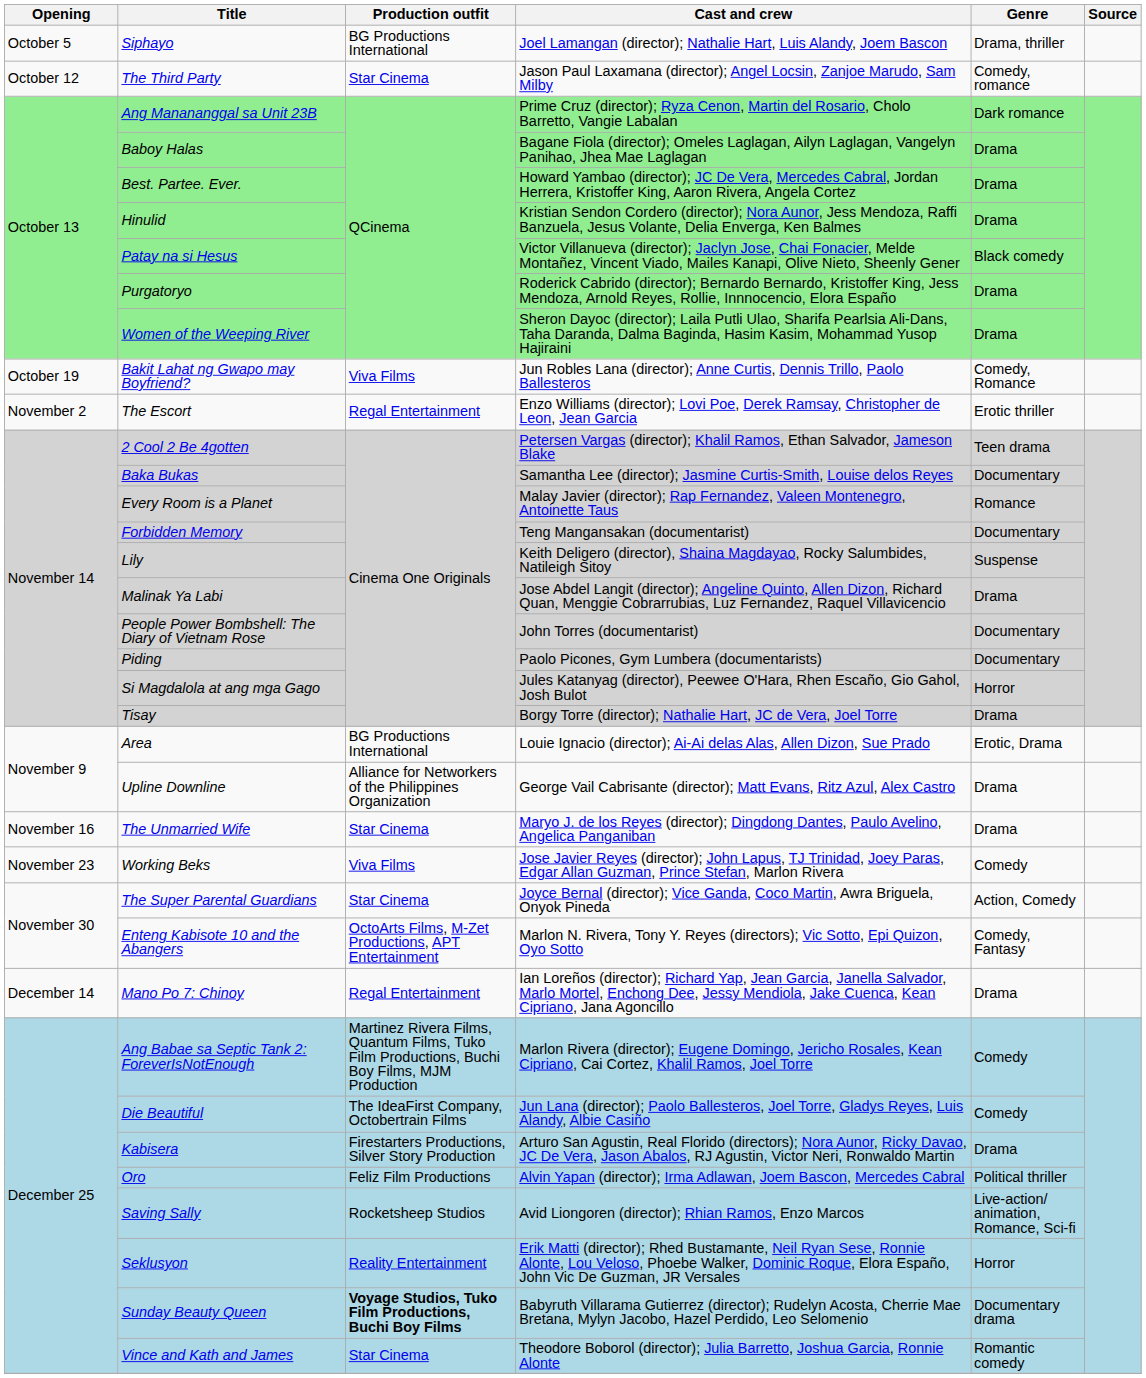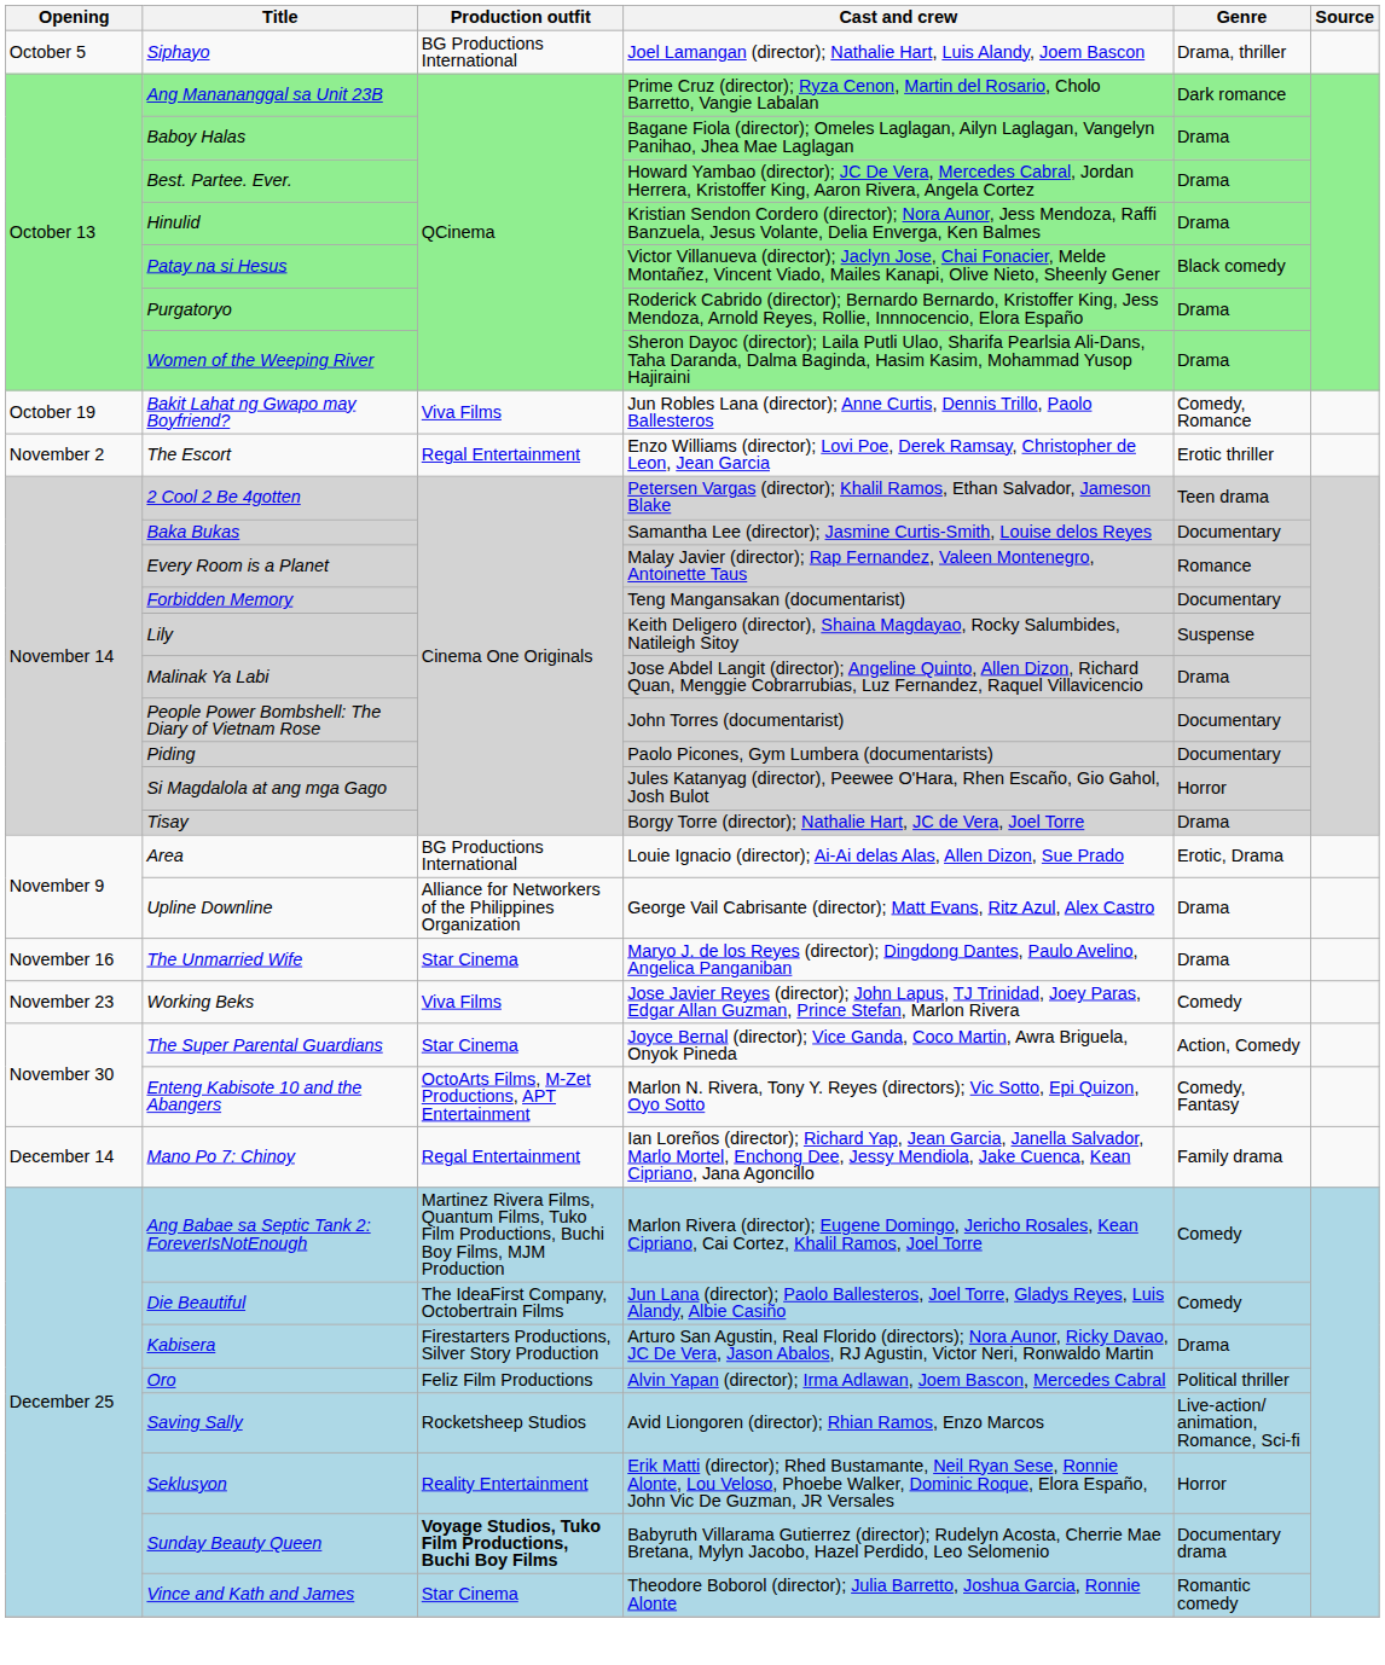 <table class="wikitable" style="text-align:left; font-size:100%; line-height:16px;" width="100%">
 <tr>
 <th style="width:10%;">Opening</th>
 <th style="width:20%;">Title</th>
 <th style="width:15%;">Production outfit</th>
 <th style="width:40%;">Cast and crew</th>
 <th style="width:10%;">Genre</th>
 <th style="width:05%;">Source</th>
 </tr>
 <tr>
 <td>October 5</td>
 <td><em><a href='#'>Siphayo</a></em></td>
 <td>BG Productions International</td>
 <td style="text-align:left;"><a href='#'>Joel Lamangan</a> (director); <a href='#'>Nathalie Hart</a>, <a href='#'>Luis Alandy</a>, <a href='#'>Joem Bascon</a></td>
 <td>Drama, thriller</td>
-<td></td>
-</tr>
-<tr>
-<td>October 12</td>
-<td><em><a href='#'>The Third Party</a></em></td>
-<td><a href='#'>Star Cinema</a></td>
-<td style="text-align:left;">Jason Paul Laxamana (director); <a href='#'>Angel Locsin</a>, <a href='#'>Zanjoe Marudo</a>, <a href='#'>Sam Milby</a></td>
-<td style="text-align:left;">Comedy, romance</td>
 <td></td>
 </tr>
 <tr>
 <td style="background:#90EE90;" rowspan="7">October 13</td>
 <td style="background:#90EE90;"><em><a href='#'>Ang Manananggal sa Unit 23B</a></em></td>
 <td style="background:#90EE90;" rowspan="7">QCinema</td>
 <td style="background:#90EE90;">Prime Cruz (director); <a href='#'>Ryza Cenon</a>, <a href='#'>Martin del Rosario</a>, Cholo Barretto, Vangie Labalan</td>
 <td style="background:#90EE90;">Dark romance</td>
 <td rowspan=7 style="background:#90EE90;"></td>
 </tr>
 <tr>
 <td style="background:#90EE90;"><em>Baboy Halas</em></td>
 <td style="background:#90EE90;">Bagane Fiola (director); Omeles Laglagan, Ailyn Laglagan, Vangelyn Panihao, Jhea Mae Laglagan</td>
 <td style="background:#90EE90;">Drama</td>
 </tr>
 <tr>
 <td style="background:#90EE90;"><em>Best. Partee. Ever.</em></td>
 <td style="background:#90EE90;">Howard Yambao (director); <a href='#'>JC De Vera</a>, <a href='#'>Mercedes Cabral</a>, Jordan Herrera, Kristoffer King, Aaron Rivera, Angela Cortez</td>
 <td style="background:#90EE90;">Drama</td>
 </tr>
 <tr>
 <td style="background:#90EE90;"><em>Hinulid</em></td>
 <td style="background:#90EE90;">Kristian Sendon Cordero (director); <a href='#'>Nora Aunor</a>, Jess Mendoza, Raffi Banzuela, Jesus Volante, Delia Enverga, Ken Balmes</td>
 <td style="background:#90EE90;">Drama</td>
 </tr>
 <tr>
 <td style="background:#90EE90;"><em><a href='#'>Patay na si Hesus</a></em></td>
 <td style="background:#90EE90;">Victor Villanueva (director); <a href='#'>Jaclyn Jose</a>, <a href='#'>Chai Fonacier</a>, Melde Montañez, Vincent Viado, Mailes Kanapi, Olive Nieto, Sheenly Gener</td>
 <td style="background:#90EE90;">Black comedy</td>
 </tr>
 <tr>
 <td style="background:#90EE90;"><em>Purgatoryo</em></td>
 <td style="background:#90EE90;">Roderick Cabrido (director); Bernardo Bernardo, Kristoffer King, Jess Mendoza, Arnold Reyes, Rollie, Innnocencio, Elora Españo</td>
 <td style="background:#90EE90;">Drama</td>
 </tr>
 <tr>
 <td style="background:#90EE90;"><em><a href='#'>Women of the Weeping River</a></em></td>
 <td style="background:#90EE90;">Sheron Dayoc (director); Laila Putli Ulao, Sharifa Pearlsia Ali-Dans, Taha Daranda, Dalma Baginda, Hasim Kasim, Mohammad Yusop Hajiraini</td>
 <td style="background:#90EE90;">Drama</td>
 </tr>
 <tr>
 <td>October 19</td>
 <td><em><a href='#'>Bakit Lahat ng Gwapo may Boyfriend?</a></em></td>
 <td><a href='#'>Viva Films</a></td>
 <td style="text-align:left;">Jun Robles Lana (director); <a href='#'>Anne Curtis</a>, <a href='#'>Dennis Trillo</a>, <a href='#'>Paolo Ballesteros</a></td>
 <td style="text-align:left;">Comedy, Romance</td>
 <td></td>
 </tr>
 <tr>
 <td>November 2</td>
 <td><em>The Escort</em></td>
 <td><a href='#'>Regal Entertainment</a></td>
 <td>Enzo Williams (director); <a href='#'>Lovi Poe</a>, <a href='#'>Derek Ramsay</a>, <a href='#'>Christopher de Leon</a>, <a href='#'>Jean Garcia</a></td>
 <td>Erotic thriller</td>
 <td></td>
 </tr>
 <tr>
 <td style="background:#D3D3D3;" rowspan=10>November 14</td>
 <td style="background:#D3D3D3;"><em><a href='#'>2 Cool 2 Be 4gotten</a></em></td>
 <td style="background:#D3D3D3;" rowspan=10>Cinema One Originals</td>
 <td style="background:#D3D3D3;"><a href='#'>Petersen Vargas</a> (director); <a href='#'>Khalil Ramos</a>, Ethan Salvador, <a href='#'>Jameson Blake</a></td>
 <td style="background:#D3D3D3;">Teen drama</td>
 <td rowspan=10 style="background:#D3D3D3;"></td>
 </tr>
 <tr>
 <td style="background:#D3D3D3;"><em><a href='#'>Baka Bukas</a></em></td>
 <td style="background:#D3D3D3;">Samantha Lee (director); <a href='#'>Jasmine Curtis-Smith</a>, <a href='#'>Louise delos Reyes</a></td>
 <td style="background:#D3D3D3;">Documentary</td>
 </tr>
 <tr>
 <td style="background:#D3D3D3;"><em>Every Room is a Planet</em></td>
 <td style="background:#D3D3D3;">Malay Javier (director); <a href='#'>Rap Fernandez</a>, <a href='#'>Valeen Montenegro</a>, <a href='#'>Antoinette Taus</a></td>
 <td style="background:#D3D3D3;">Romance</td>
 </tr>
 <tr>
 <td style="background:#D3D3D3;"><em><a href='#'>Forbidden Memory</a></em></td>
 <td style="background:#D3D3D3;">Teng Mangansakan (documentarist)</td>
 <td style="background:#D3D3D3;">Documentary</td>
 </tr>
 <tr>
 <td style="background:#D3D3D3;"><em>Lily</em></td>
 <td style="background:#D3D3D3;">Keith Deligero (director), <a href='#'>Shaina Magdayao</a>, Rocky Salumbides, Natileigh Sitoy</td>
 <td style="background:#D3D3D3;">Suspense</td>
 </tr>
 <tr>
 <td style="background:#D3D3D3;"><em>Malinak Ya Labi</em></td>
 <td style="background:#D3D3D3;">Jose Abdel Langit (director); <a href='#'>Angeline Quinto</a>, <a href='#'>Allen Dizon</a>, Richard Quan, Menggie Cobrarrubias, Luz Fernandez, Raquel Villavicencio</td>
 <td style="background:#D3D3D3;">Drama</td>
 </tr>
 <tr>
 <td style="background:#D3D3D3;"><em>People Power Bombshell: The Diary of Vietnam Rose</em></td>
 <td style="background:#D3D3D3;">John Torres (documentarist)</td>
 <td style="background:#D3D3D3;">Documentary</td>
 </tr>
 <tr>
 <td style="background:#D3D3D3;"><em>Piding</em></td>
 <td style="background:#D3D3D3;">Paolo Picones, Gym Lumbera (documentarists)</td>
 <td style="background:#D3D3D3;">Documentary</td>
 </tr>
 <tr>
 <td style="background:#D3D3D3;"><em>Si Magdalola at ang mga Gago</em></td>
 <td style="background:#D3D3D3;">Jules Katanyag (director), Peewee O'Hara, Rhen Escaño, Gio Gahol, Josh Bulot</td>
 <td style="background:#D3D3D3;">Horror</td>
 </tr>
 <tr>
 <td style="background:#D3D3D3;"><em>Tisay</em></td>
 <td style="background:#D3D3D3;">Borgy Torre (director); <a href='#'>Nathalie Hart</a>, <a href='#'>JC de Vera</a>, <a href='#'>Joel Torre</a></td>
 <td style="background:#D3D3D3;">Drama</td>
 </tr>
 <tr>
 <td rowspan=2>November 9</td>
 <td><em>Area</em></td>
 <td>BG Productions International</td>
 <td>Louie Ignacio (director); <a href='#'>Ai-Ai delas Alas</a>, <a href='#'>Allen Dizon</a>, <a href='#'>Sue Prado</a></td>
 <td>Erotic, Drama</td>
 <td></td>
 </tr>
 <tr>
 <td><em>Upline Downline</em></td>
 <td>Alliance for Networkers of the Philippines Organization</td>
 <td>George Vail Cabrisante (director); <a href='#'>Matt Evans</a>, <a href='#'>Ritz Azul</a>, <a href='#'>Alex Castro</a></td>
 <td>Drama</td>
 <td></td>
 </tr>
 <tr>
 <td>November 16</td>
 <td><em><a href='#'>The Unmarried Wife</a></em></td>
 <td><a href='#'>Star Cinema</a></td>
 <td style="text-align:left;"><a href='#'>Maryo J. de los Reyes</a> (director); <a href='#'>Dingdong Dantes</a>, <a href='#'>Paulo Avelino</a>, <a href='#'>Angelica Panganiban</a></td>
 <td style="text-align:left;">Drama</td>
 <td></td>
 </tr>
 <tr>
 <td>November 23</td>
 <td><em>Working Beks</em></td>
 <td><a href='#'>Viva Films</a></td>
 <td><a href='#'>Jose Javier Reyes</a> (director); <a href='#'>John Lapus</a>, <a href='#'>TJ Trinidad</a>, <a href='#'>Joey Paras</a>, <a href='#'>Edgar Allan Guzman</a>, <a href='#'>Prince Stefan</a>, Marlon Rivera</td>
 <td>Comedy</td>
 <td></td>
 </tr>
 <tr>
 <td rowspan=2>November 30</td>
 <td><em><a href='#'>The Super Parental Guardians</a></em></td>
 <td><a href='#'>Star Cinema</a></td>
 <td><a href='#'>Joyce Bernal</a> (director); <a href='#'>Vice Ganda</a>, <a href='#'>Coco Martin</a>, Awra Briguela, Onyok Pineda</td>
 <td>Action, Comedy</td>
 <td></td>
 </tr>
 <tr>
 <td><em><a href='#'>Enteng Kabisote 10 and the Abangers</a></em></td>
 <td><a href='#'>OctoArts Films</a>, <a href='#'>M-Zet Productions</a>, <a href='#'>APT Entertainment</a></td>
 <td>Marlon N. Rivera, Tony Y. Reyes (directors); <a href='#'>Vic Sotto</a>, <a href='#'>Epi Quizon</a>, <a href='#'>Oyo Sotto</a></td>
 <td>Comedy, Fantasy</td>
 <td></td>
 </tr>
 <tr>
 <td>December 14</td>
 <td><em><a href='#'>Mano Po 7: Chinoy</a></em></td>
 <td><a href='#'>Regal Entertainment</a></td>
 <td>Ian Loreños (director); <a href='#'>Richard Yap</a>, <a href='#'>Jean Garcia</a>, <a href='#'>Janella Salvador</a>, <a href='#'>Marlo Mortel</a>, <a href='#'>Enchong Dee</a>, <a href='#'>Jessy Mendiola</a>, <a href='#'>Jake Cuenca</a>, <a href='#'>Kean Cipriano</a>, Jana Agoncillo</td>
-<td style="text-align:left;">Drama</td>
+<td>Family drama</td>
 <td></td>
 </tr>
 <tr>
 <td style="background:#ADD8E6;" rowspan="8">December 25</td>
 <td style="background:#ADD8E6;"><em><a href='#'>Ang Babae sa Septic Tank 2: ForeverIsNotEnough</a></em></td>
 <td style="background:#ADD8E6;">Martinez Rivera Films, Quantum Films, Tuko Film Productions, Buchi Boy Films, MJM Production</td>
 <td style="background:#ADD8E6;">Marlon Rivera (director); <a href='#'>Eugene Domingo</a>, <a href='#'>Jericho Rosales</a>, <a href='#'>Kean Cipriano</a>, Cai Cortez, <a href='#'>Khalil Ramos</a>, <a href='#'>Joel Torre</a></td>
 <td style="background:#ADD8E6;">Comedy</td>
 <td style="background:#ADD8E6;" rowspan="8"></td>
 </tr>
 <tr>
 <td style="background:#ADD8E6;"><em><a href='#'>Die Beautiful</a></em></td>
 <td style="background:#ADD8E6;">The IdeaFirst Company, Octobertrain Films</td>
 <td style="background:#ADD8E6;"><a href='#'>Jun Lana</a> (director); <a href='#'>Paolo Ballesteros</a>, <a href='#'>Joel Torre</a>, <a href='#'>Gladys Reyes</a>, <a href='#'>Luis Alandy</a>, <a href='#'>Albie Casiño</a></td>
 <td style="background:#ADD8E6;">Comedy</td>
 </tr>
 <tr>
 <td style="background:#ADD8E6;"><em><a href='#'>Kabisera</a></em></td>
 <td style="background:#ADD8E6;">Firestarters Productions,<br> Silver Story Production</td>
 <td style="background:#ADD8E6; text-align:left;">Arturo San Agustin, Real Florido (directors); <a href='#'>Nora Aunor</a>, <a href='#'>Ricky Davao</a>, <a href='#'>JC De Vera</a>, <a href='#'>Jason Abalos</a>, RJ Agustin, Victor Neri, Ronwaldo Martin</td>
 <td style="background:#ADD8E6; text-align:left;">Drama</td>
 </tr>
 <tr>
 <td style="background:#ADD8E6;"><em><a href='#'>Oro</a></em></td>
 <td style="background:#ADD8E6;">Feliz Film Productions</td>
 <td style="background:#ADD8E6;"><a href='#'>Alvin Yapan</a> (director); <a href='#'>Irma Adlawan</a>, <a href='#'>Joem Bascon</a>, <a href='#'>Mercedes Cabral</a></td>
 <td style="background:#ADD8E6;">Political thriller</td>
 </tr>
 <tr>
 <td style="background:#ADD8E6;"><em><a href='#'>Saving Sally</a></em></td>
 <td style="background:#ADD8E6;">Rocketsheep Studios</td>
 <td style="background:#ADD8E6;">Avid Liongoren (director); <a href='#'>Rhian Ramos</a>, Enzo Marcos</td>
 <td style="background:#ADD8E6;">Live-action/<br>animation, Romance, Sci-fi</td>
 </tr>
 <tr>
 <td style="background:#ADD8E6;"><em><a href='#'>Seklusyon</a></em></td>
 <td style="background:#ADD8E6;"><a href='#'>Reality Entertainment</a></td>
 <td style="background:#ADD8E6;"><a href='#'>Erik Matti</a> (director); Rhed Bustamante, <a href='#'>Neil Ryan Sese</a>, <a href='#'>Ronnie Alonte</a>, <a href='#'>Lou Veloso</a>, Phoebe Walker, <a href='#'>Dominic Roque</a>, Elora Españo, John Vic De Guzman, JR Versales</td>
 <td style="background:#ADD8E6;">Horror</td>
 </tr>
 <tr>
 <td style="background:#ADD8E6;"><em><a href='#'>Sunday Beauty Queen</a></em></td>
 <td style="background:#ADD8E6;"><strong>Voyage Studios, Tuko Film Productions, Buchi Boy Films</strong></td>
 <td style="background:#ADD8E6;">Babyruth Villarama Gutierrez (director); Rudelyn Acosta, Cherrie Mae Bretana, Mylyn Jacobo, Hazel Perdido, Leo Selomenio</td>
 <td style="background:#ADD8E6;">Documentary drama</td>
 </tr>
 <tr>
 <td style="background:#ADD8E6;"><em><a href='#'>Vince and Kath and James</a></em></td>
 <td style="background:#ADD8E6;"><a href='#'>Star Cinema</a></td>
 <td style="background:#ADD8E6;">Theodore Boborol (director); <a href='#'>Julia Barretto</a>, <a href='#'>Joshua Garcia</a>, <a href='#'>Ronnie Alonte</a></td>
 <td style="background:#ADD8E6;">Romantic comedy</td>
 </tr>
 <tr>
 </tr>
 </table>
